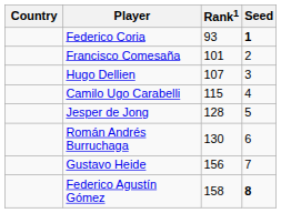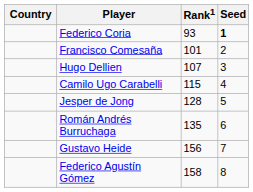 <table class="sortable wikitable">
 <tr>
 <th width="70">Country</th>
 <th width="175">Player</th>
 <th>Rank<sup>1</sup></th>
 <th>Seed</th>
 </tr>
 <tr>
 <td></td>
 <td><a href='#'>Federico Coria</a></td>
 <td>93</td>
 <td><strong>1</strong></td>
 </tr>
 <tr>
 <td></td>
 <td><a href='#'>Francisco Comesaña</a></td>
 <td>101</td>
 <td>2</td>
 </tr>
 <tr>
 <td></td>
 <td><a href='#'>Hugo Dellien</a></td>
 <td>107</td>
 <td>3</td>
 </tr>
 <tr>
 <td></td>
 <td><a href='#'>Camilo Ugo Carabelli</a></td>
 <td>115</td>
 <td>4</td>
 </tr>
 <tr>
 <td></td>
 <td><a href='#'>Jesper de Jong</a></td>
 <td>128</td>
 <td>5</td>
 </tr>
 <tr>
 <td></td>
 <td><a href='#'>Román Andrés Burruchaga</a></td>
-<td>130</td>
+<td>135</td>
 <td>6</td>
 </tr>
 <tr>
 <td></td>
 <td><a href='#'>Gustavo Heide</a></td>
 <td>156</td>
 <td>7</td>
 </tr>
 <tr>
 <td></td>
 <td><a href='#'>Federico Agustín Gómez</a></td>
 <td>158</td>
-<td><strong>8</strong></td>
+<td>8</td>
 </tr>
 </table>
